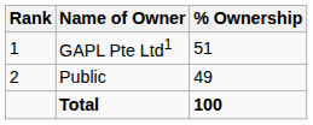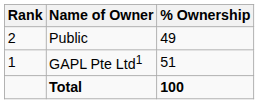 <table class="wikitable">
 <tr>
 <th>Rank</th>
 <th>Name  of Owner</th>
 <th>%  Ownership</th>
 </tr>
 <tr>
+<td>2</td>
+<td>Public</td>
+<td>49</td>
+</tr>
+<tr>
 <td>1</td>
 <td>GAPL Pte Ltd<sup>1</sup></td>
 <td>51</td>
-</tr>
-<tr>
-<td>2</td>
-<td>Public</td>
-<td>49</td>
 </tr>
 <tr>
 <td></td>
 <td><strong>Total</strong></td>
 <td><strong>100</strong></td>
 </tr>
 </table>
